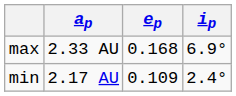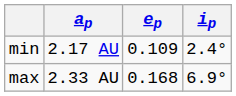 <table class=wikitable>
 <tr>
 <th></th>
 <th><em><a href='#'>a<sub>p</sub></a></em></th>
 <th><em><a href='#'>e<sub>p</sub></a></em></th>
 <th><em><a href='#'>i<sub>p</sub></a></em></th>
 </tr>
 <tr>
+<td>min</td>
+<td>2.17 <a href='#'>AU</a></td>
+<td>0.109</td>
+<td>2.4°</td>
+</tr>
+<tr>
 <td>max</td>
 <td>2.33 AU</td>
 <td>0.168</td>
 <td>6.9°</td>
 </tr>
-<tr>
-<td>min</td>
-<td>2.17 <a href='#'>AU</a></td>
-<td>0.109</td>
-<td>2.4°</td>
-</tr>
 </table>
